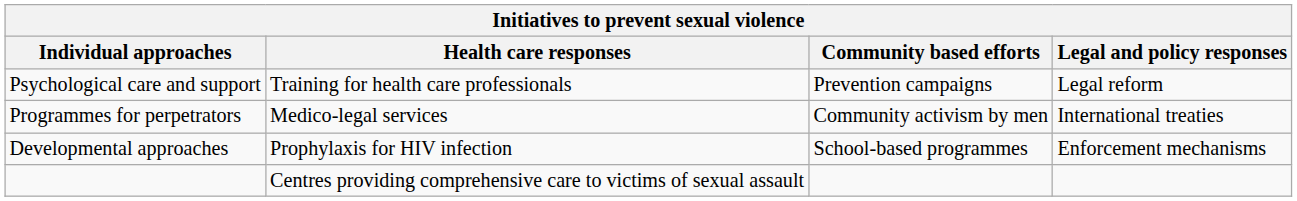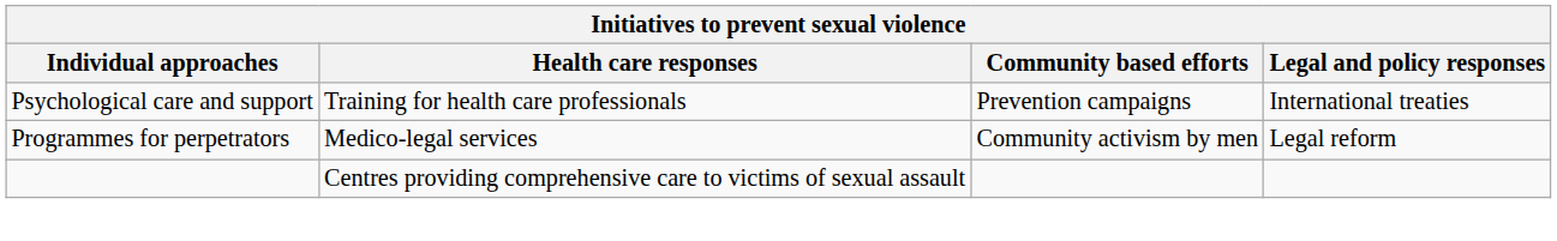 <table class="wikitable" style="margin:auto;">
 <tr>
 <th colspan="4">Initiatives to prevent sexual violence</th>
 </tr>
 <tr>
 <th>Individual approaches</th>
 <th>Health care responses</th>
 <th>Community based efforts</th>
 <th>Legal and policy responses</th>
 </tr>
 <tr>
 <td>Psychological care and support</td>
 <td>Training for health care professionals</td>
 <td>Prevention campaigns</td>
-<td>Legal reform</td>
+<td>International treaties</td>
 </tr>
 <tr>
 <td>Programmes for perpetrators</td>
 <td>Medico-legal services</td>
 <td>Community activism by men</td>
-<td>International treaties</td>
-</tr>
-<tr>
-<td>Developmental approaches</td>
-<td>Prophylaxis for HIV infection</td>
-<td>School-based programmes</td>
-<td>Enforcement mechanisms</td>
+<td>Legal reform</td>
 </tr>
 <tr>
 <td></td>
 <td>Centres providing comprehensive care to victims of sexual assault</td>
 <td></td>
 <td></td>
 </tr>
 </table>
